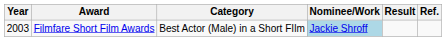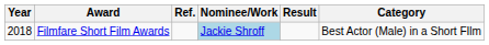 <table class="wikitable">
 <tr>
 <th>Year</th>
 <th>Award</th>
-<th>Category</th>
+<th>Ref.</th>
 <th>Nominee/Work</th>
 <th>Result</th>
-<th>Ref.</th>
+<th>Category</th>
 </tr>
 <tr>
-<td>2003</td>
+<td>2018</td>
 <td><a href='#'>Filmfare Short Film Awards</a></td>
-<td>Best Actor (Male) in a Short FIlm</td>
+<td></td>
 <td style="background: lightblue;"><a href='#'>Jackie Shroff</a></td>
 <td></td>
-<td></td>
+<td>Best Actor (Male) in a Short FIlm</td>
 </tr>
 </table>
